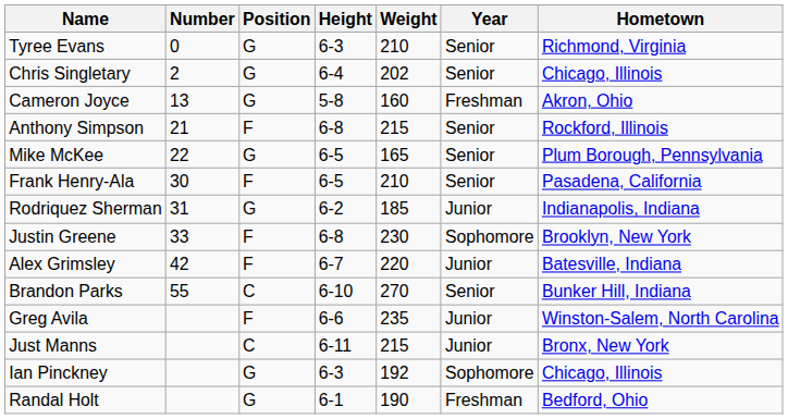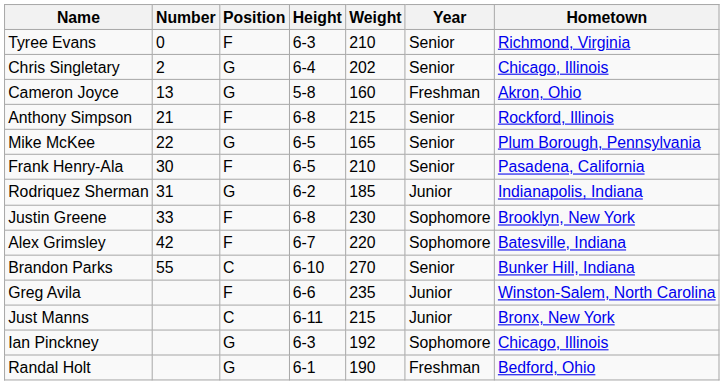 <table class="wikitable" style="font-size: 95%;">
 <tr>
 <th>Name</th>
 <th>Number</th>
 <th>Position</th>
 <th>Height</th>
 <th>Weight</th>
 <th>Year</th>
 <th>Hometown</th>
 </tr>
 <tr>
 <td>Tyree Evans</td>
 <td>0</td>
-<td>G</td>
+<td>F</td>
 <td>6-3</td>
 <td>210</td>
 <td>Senior</td>
 <td><a href='#'>Richmond, Virginia</a></td>
 </tr>
 <tr>
 <td>Chris Singletary</td>
 <td>2</td>
 <td>G</td>
 <td>6-4</td>
 <td>202</td>
 <td>Senior</td>
 <td><a href='#'>Chicago, Illinois</a></td>
 </tr>
 <tr>
 <td>Cameron Joyce</td>
 <td>13</td>
 <td>G</td>
 <td>5-8</td>
 <td>160</td>
 <td> Freshman</td>
 <td><a href='#'>Akron, Ohio</a></td>
 </tr>
 <tr>
 <td>Anthony Simpson</td>
 <td>21</td>
 <td>F</td>
 <td>6-8</td>
 <td>215</td>
 <td>Senior</td>
 <td><a href='#'>Rockford, Illinois</a></td>
 </tr>
 <tr>
 <td>Mike McKee</td>
 <td>22</td>
 <td>G</td>
 <td>6-5</td>
 <td>165</td>
 <td>Senior</td>
 <td><a href='#'>Plum Borough, Pennsylvania</a></td>
 </tr>
 <tr>
 <td>Frank Henry-Ala</td>
 <td>30</td>
 <td>F</td>
 <td>6-5</td>
 <td>210</td>
 <td>Senior</td>
 <td><a href='#'>Pasadena, California</a></td>
 </tr>
 <tr>
 <td>Rodriquez Sherman</td>
 <td>31</td>
 <td>G</td>
 <td>6-2</td>
 <td>185</td>
 <td> Junior</td>
 <td><a href='#'>Indianapolis, Indiana</a></td>
 </tr>
 <tr>
 <td>Justin Greene</td>
 <td>33</td>
 <td>F</td>
 <td>6-8</td>
 <td>230</td>
 <td>Sophomore</td>
 <td><a href='#'>Brooklyn, New York</a></td>
 </tr>
 <tr>
 <td>Alex Grimsley</td>
 <td>42</td>
 <td>F</td>
 <td>6-7</td>
 <td>220</td>
-<td> Junior</td>
+<td>Sophomore</td>
 <td><a href='#'>Batesville, Indiana</a></td>
 </tr>
 <tr>
 <td>Brandon Parks</td>
 <td>55</td>
 <td>C</td>
 <td>6-10</td>
 <td>270</td>
 <td>Senior</td>
 <td><a href='#'>Bunker Hill, Indiana</a></td>
 </tr>
 <tr>
 <td>Greg Avila</td>
 <td></td>
 <td>F</td>
 <td>6-6</td>
 <td>235</td>
 <td>Junior</td>
 <td><a href='#'>Winston-Salem, North Carolina</a></td>
 </tr>
 <tr>
 <td>Just Manns</td>
 <td></td>
 <td>C</td>
 <td>6-11</td>
 <td>215</td>
 <td>Junior</td>
 <td><a href='#'>Bronx, New York</a></td>
 </tr>
 <tr>
 <td>Ian Pinckney</td>
 <td></td>
 <td>G</td>
 <td>6-3</td>
 <td>192</td>
 <td>Sophomore</td>
 <td><a href='#'>Chicago, Illinois</a></td>
 </tr>
 <tr>
 <td>Randal Holt</td>
 <td></td>
 <td>G</td>
 <td>6-1</td>
 <td>190</td>
 <td>Freshman</td>
 <td><a href='#'>Bedford, Ohio</a></td>
 </tr>
 </table>
